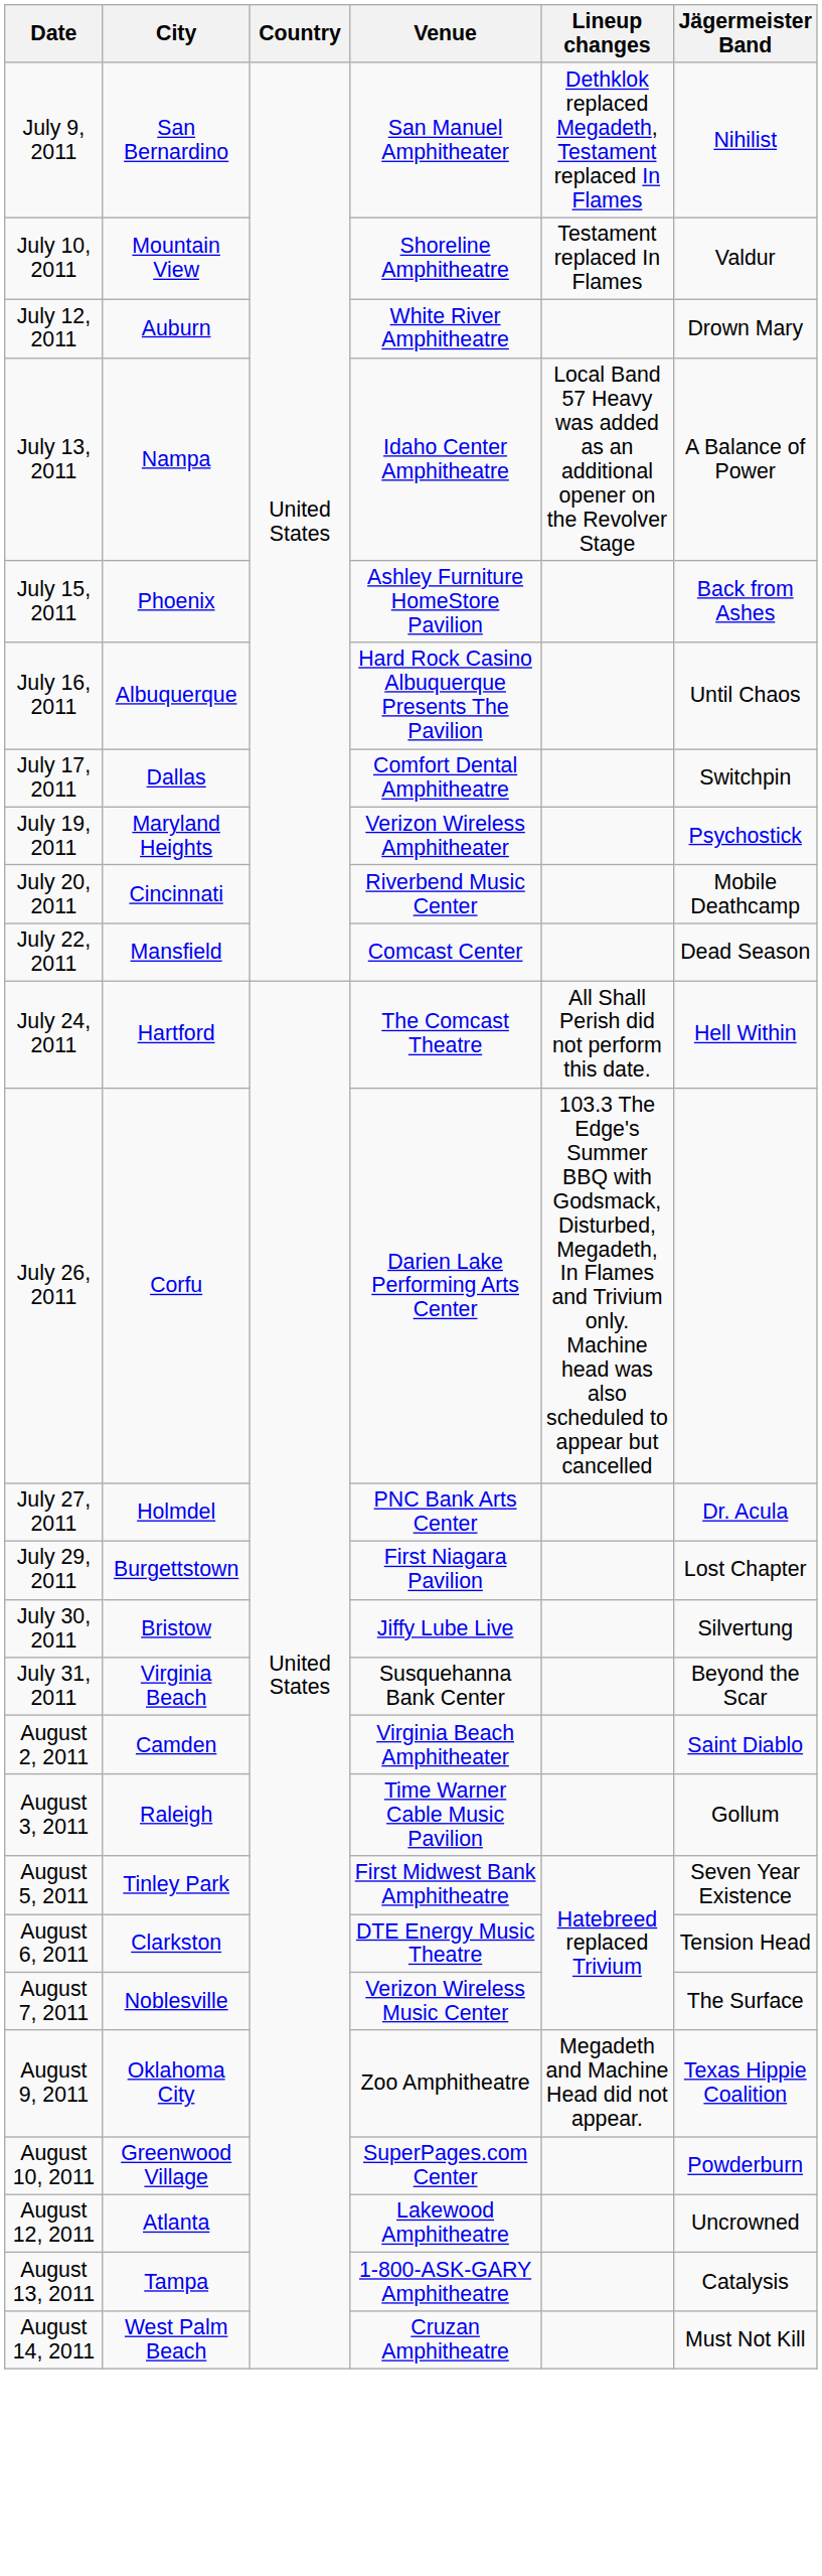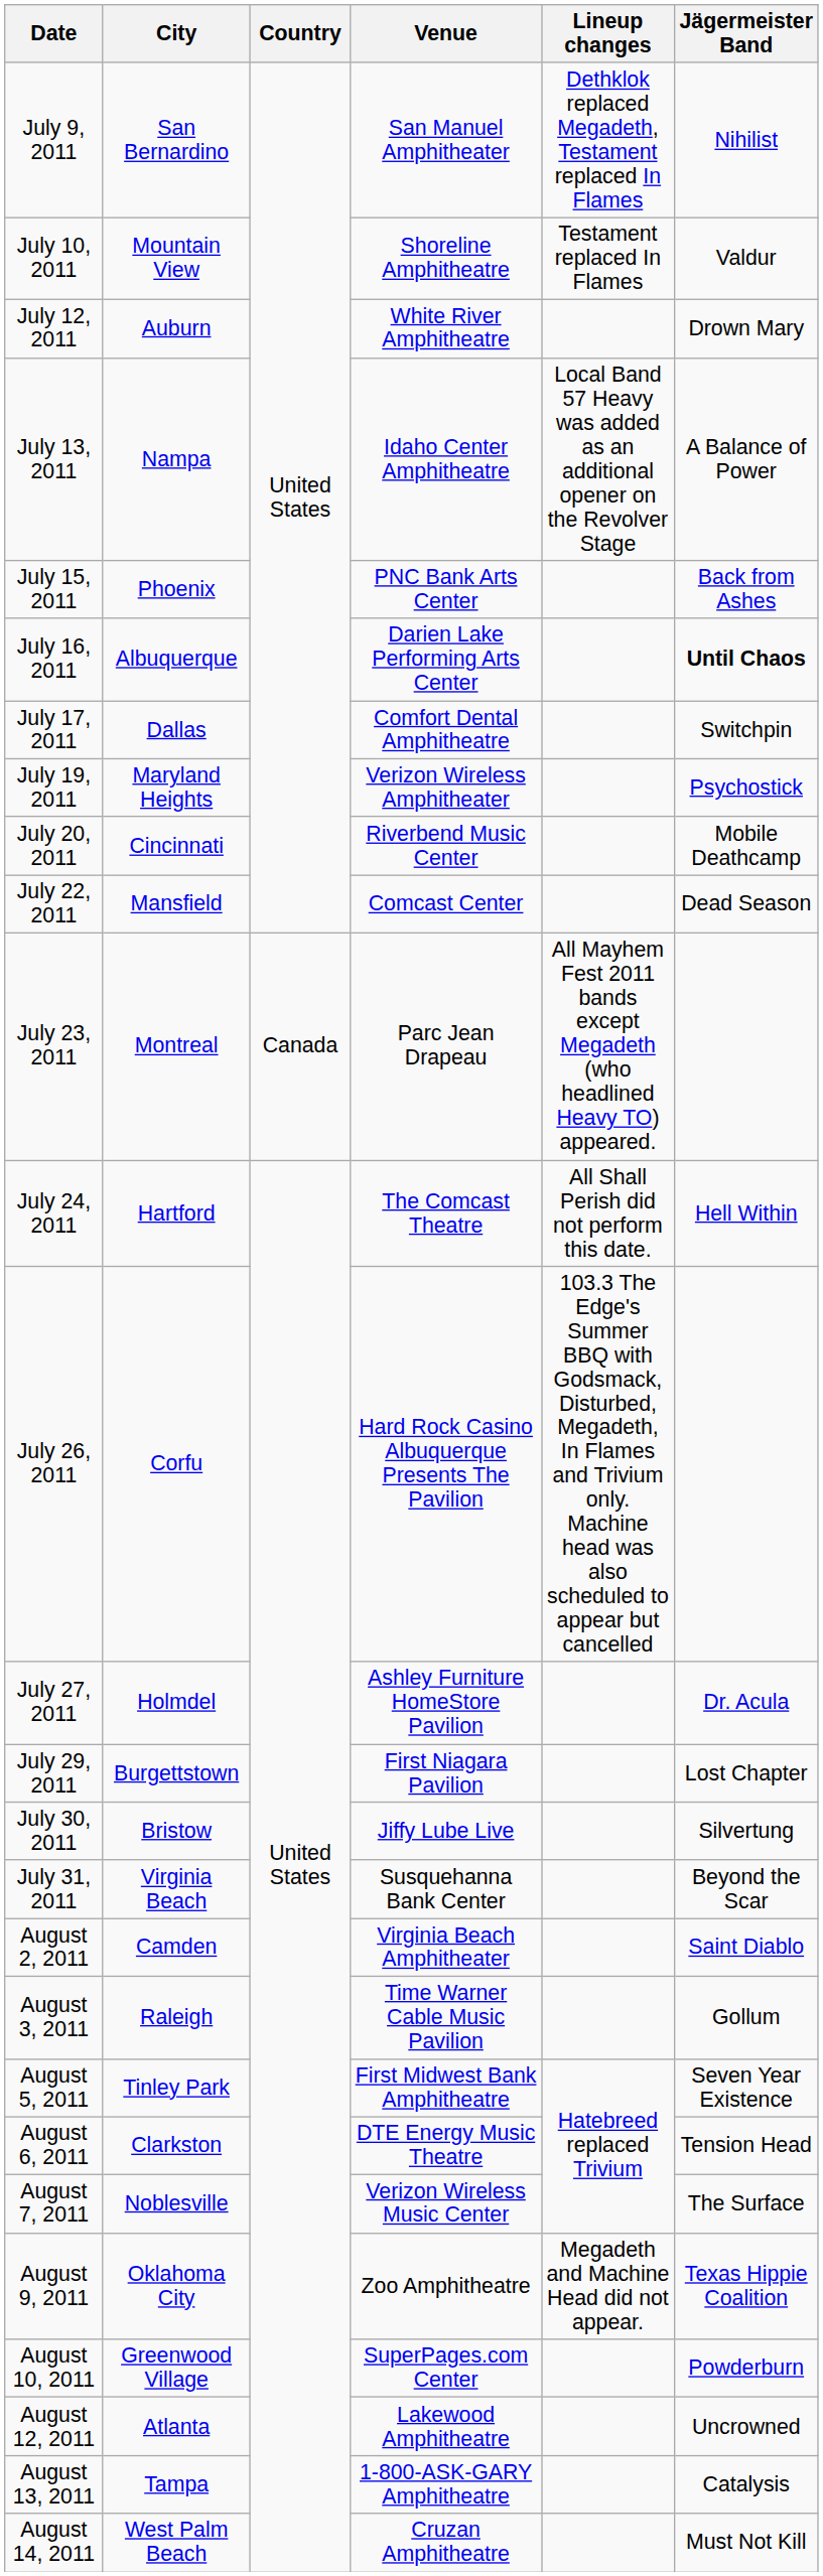 <table class="wikitable" style="text-align:center;">
 <tr>
 <th style="width:150px;">Date</th>
 <th style="width:150px;">City</th>
 <th style="width:100px;">Country</th>
 <th style="width:200px;">Venue</th>
 <th style="width:150px;">Lineup changes</th>
 <th style="width:100px;">Jägermeister Band</th>
 </tr>
 <tr>
 <td>July 9, 2011</td>
 <td><a href='#'>San Bernardino</a></td>
 <td rowspan="10">United States</td>
 <td><a href='#'>San Manuel Amphitheater</a></td>
 <td><a href='#'>Dethklok</a> replaced <a href='#'>Megadeth</a>, <a href='#'>Testament</a> replaced <a href='#'>In Flames</a></td>
 <td><a href='#'>Nihilist</a></td>
 </tr>
 <tr>
 <td>July 10, 2011</td>
 <td><a href='#'>Mountain View</a></td>
 <td><a href='#'>Shoreline Amphitheatre</a></td>
 <td>Testament replaced In Flames</td>
 <td>Valdur</td>
 </tr>
 <tr>
 <td>July 12, 2011</td>
 <td><a href='#'>Auburn</a></td>
 <td><a href='#'>White River Amphitheatre</a></td>
 <td></td>
 <td>Drown Mary</td>
 </tr>
 <tr>
 <td>July 13, 2011</td>
 <td><a href='#'>Nampa</a></td>
 <td><a href='#'>Idaho Center Amphitheatre</a></td>
 <td>Local Band 57 Heavy was added as an additional opener on the Revolver Stage</td>
 <td>A Balance of Power</td>
 </tr>
 <tr>
 <td>July 15, 2011</td>
 <td><a href='#'>Phoenix</a></td>
-<td><a href='#'>Ashley Furniture HomeStore Pavilion</a></td>
+<td><a href='#'>PNC Bank Arts Center</a></td>
 <td></td>
 <td><a href='#'>Back from Ashes</a></td>
 </tr>
 <tr>
 <td>July 16, 2011</td>
 <td><a href='#'>Albuquerque</a></td>
-<td><a href='#'>Hard Rock Casino Albuquerque Presents The Pavilion</a></td>
+<td><a href='#'>Darien Lake Performing Arts Center</a></td>
 <td></td>
-<td>Until Chaos</td>
+<td><strong>Until Chaos</strong></td>
 </tr>
 <tr>
 <td>July 17, 2011</td>
 <td><a href='#'>Dallas</a></td>
 <td><a href='#'>Comfort Dental Amphitheatre</a></td>
 <td></td>
 <td>Switchpin</td>
 </tr>
 <tr>
 <td>July 19, 2011</td>
 <td><a href='#'>Maryland Heights</a></td>
 <td><a href='#'>Verizon Wireless Amphitheater</a></td>
 <td></td>
 <td><a href='#'>Psychostick</a></td>
 </tr>
 <tr>
 <td>July 20, 2011</td>
 <td><a href='#'>Cincinnati</a></td>
 <td><a href='#'>Riverbend Music Center</a></td>
 <td></td>
 <td>Mobile Deathcamp</td>
 </tr>
 <tr>
 <td>July 22, 2011</td>
 <td><a href='#'>Mansfield</a></td>
 <td><a href='#'>Comcast Center</a></td>
 <td></td>
 <td>Dead Season</td>
 </tr>
 <tr>
+<td>July 23, 2011</td>
+<td><a href='#'>Montreal</a></td>
+<td>Canada</td>
+<td>Parc Jean Drapeau</td>
+<td>All Mayhem Fest 2011 bands except <a href='#'>Megadeth</a> (who headlined <a href='#'>Heavy TO</a>) appeared.</td>
+<td></td>
+</tr>
+<tr>
 <td>July 24, 2011</td>
 <td><a href='#'>Hartford</a></td>
 <td rowspan="16">United States</td>
 <td><a href='#'>The Comcast Theatre</a></td>
 <td>All Shall Perish did not perform this date.</td>
 <td><a href='#'>Hell Within</a></td>
 </tr>
 <tr>
 <td>July 26, 2011</td>
 <td><a href='#'>Corfu</a></td>
-<td><a href='#'>Darien Lake Performing Arts Center</a></td>
+<td><a href='#'>Hard Rock Casino Albuquerque Presents The Pavilion</a></td>
 <td>103.3 The Edge's Summer BBQ with Godsmack, Disturbed, Megadeth, In Flames and Trivium only. Machine head was also scheduled to appear but cancelled</td>
 <td></td>
 </tr>
 <tr>
 <td>July 27, 2011</td>
 <td><a href='#'>Holmdel</a></td>
-<td><a href='#'>PNC Bank Arts Center</a></td>
+<td><a href='#'>Ashley Furniture HomeStore Pavilion</a></td>
 <td></td>
 <td><a href='#'>Dr. Acula</a></td>
 </tr>
 <tr>
 <td>July 29, 2011</td>
 <td><a href='#'>Burgettstown</a></td>
 <td><a href='#'>First Niagara Pavilion</a></td>
 <td></td>
 <td>Lost Chapter</td>
 </tr>
 <tr>
 <td>July 30, 2011</td>
 <td><a href='#'>Bristow</a></td>
 <td><a href='#'>Jiffy Lube Live</a></td>
 <td></td>
 <td>Silvertung</td>
 </tr>
 <tr>
 <td>July 31, 2011</td>
 <td><a href='#'>Virginia Beach</a></td>
 <td>Susquehanna Bank Center</td>
 <td></td>
 <td>Beyond the Scar</td>
 </tr>
 <tr>
 <td>August 2, 2011</td>
 <td><a href='#'>Camden</a></td>
 <td><a href='#'>Virginia Beach Amphitheater</a></td>
 <td></td>
 <td><a href='#'>Saint Diablo</a></td>
 </tr>
 <tr>
 <td>August 3, 2011</td>
 <td><a href='#'>Raleigh</a></td>
 <td><a href='#'>Time Warner Cable Music Pavilion</a></td>
 <td></td>
 <td>Gollum</td>
 </tr>
 <tr>
 <td>August 5, 2011</td>
 <td><a href='#'>Tinley Park</a></td>
 <td><a href='#'>First Midwest Bank Amphitheatre</a></td>
 <td rowspan="3"><a href='#'>Hatebreed</a> replaced <a href='#'>Trivium</a></td>
 <td>Seven Year Existence</td>
 </tr>
 <tr>
 <td>August 6, 2011</td>
 <td><a href='#'>Clarkston</a></td>
 <td><a href='#'>DTE Energy Music Theatre</a></td>
 <td>Tension Head</td>
 </tr>
 <tr>
 <td>August 7, 2011</td>
 <td><a href='#'>Noblesville</a></td>
 <td><a href='#'>Verizon Wireless Music Center</a></td>
 <td>The Surface</td>
 </tr>
 <tr>
 <td>August 9, 2011</td>
 <td><a href='#'>Oklahoma City</a></td>
 <td>Zoo Amphitheatre</td>
 <td>Megadeth and Machine Head did not appear.</td>
 <td><a href='#'>Texas Hippie Coalition</a></td>
 </tr>
 <tr>
 <td>August 10, 2011</td>
 <td><a href='#'>Greenwood Village</a></td>
 <td><a href='#'>SuperPages.com Center</a></td>
 <td></td>
 <td><a href='#'>Powderburn</a></td>
 </tr>
 <tr>
 <td>August 12, 2011</td>
 <td><a href='#'>Atlanta</a></td>
 <td><a href='#'>Lakewood Amphitheatre</a></td>
 <td></td>
 <td>Uncrowned</td>
 </tr>
 <tr>
 <td>August 13, 2011</td>
 <td><a href='#'>Tampa</a></td>
 <td><a href='#'>1-800-ASK-GARY Amphitheatre</a></td>
 <td></td>
 <td>Catalysis</td>
 </tr>
 <tr>
 <td>August 14, 2011</td>
 <td><a href='#'>West Palm Beach</a></td>
 <td><a href='#'>Cruzan Amphitheatre</a></td>
 <td></td>
 <td>Must Not Kill</td>
 </tr>
 </table>
